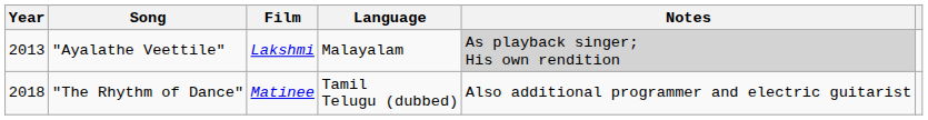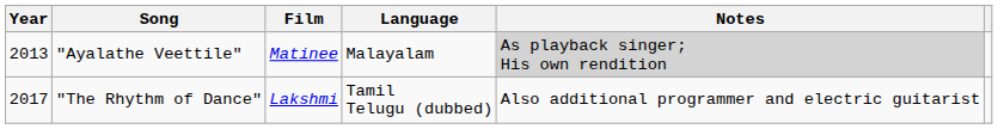 <table class="wikitable sortable">
 <tr>
 <th>Year</th>
 <th>Song</th>
 <th>Film</th>
 <th>Language</th>
 <th>Notes</th>
 <th class="unsortable"></th>
 </tr>
 <tr>
 <td>2013</td>
 <td>"Ayalathe Veettile"</td>
-<td><em><a href='#'>Lakshmi</a></em></td>
+<td><em><a href='#'>Matinee</a></em></td>
 <td>Malayalam</td>
 <td style="background: lightgrey;">As playback singer;<br>His own rendition</td>
 <td></td>
 </tr>
 <tr>
-<td>2018</td>
+<td>2017</td>
 <td>"The Rhythm of Dance"</td>
-<td><em><a href='#'>Matinee</a></em></td>
+<td><em><a href='#'>Lakshmi</a></em></td>
 <td>Tamil<br>Telugu (dubbed)</td>
 <td>Also additional programmer and electric guitarist</td>
 <td></td>
 </tr>
 </table>
